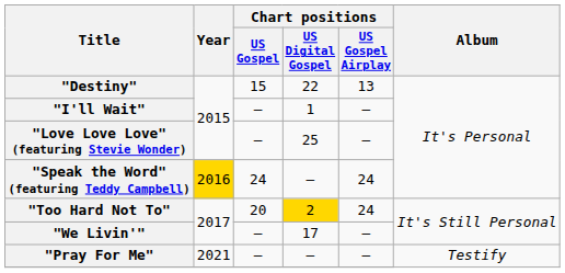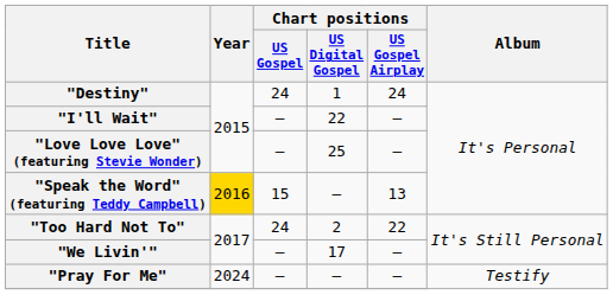 <table class="wikitable plainrowheaders" style="text-align:center;">
 <tr>
 <th scope="col" rowspan="2">Title</th>
 <th scope="col" rowspan="2">Year</th>
 <th scope="col" colspan="3">Chart positions</th>
 <th scope="col" rowspan="2">Album</th>
 </tr>
 <tr>
 <th style="width:3em;font-size:85%"><a href='#'>US Gospel</a><br></th>
 <th style="width:3em;font-size:85%"><a href='#'>US Digital Gospel</a><br></th>
 <th style="width:3em;font-size:85%"><a href='#'>US Gospel Airplay</a><br></th>
 </tr>
 <tr>
 <th scope="row">"Destiny"</th>
 <td rowspan="3">2015</td>
-<td>15</td>
-<td>22</td>
-<td>13</td>
+<td>24</td>
+<td>1</td>
+<td>24</td>
 <td rowspan="4"><em>It's Personal</em></td>
 </tr>
 <tr>
 <th scope="row">"I'll Wait"</th>
 <td>—</td>
-<td>1</td>
+<td>22</td>
 <td>—</td>
 </tr>
 <tr>
 <th scope="row">"Love Love Love" <br><small>(featuring <a href='#'>Stevie Wonder</a>)</small></th>
 <td>—</td>
 <td>25</td>
 <td>—</td>
 </tr>
 <tr>
 <th scope="row">"Speak the Word" <br><small>(featuring <a href='#'>Teddy Campbell</a>)</small></th>
 <td style="background: gold;">2016</td>
-<td>24</td>
+<td>15</td>
 <td>—</td>
-<td>24</td>
+<td>13</td>
 </tr>
 <tr>
 <th scope="row">"Too Hard Not To"</th>
 <td rowspan="2">2017</td>
-<td>20</td>
-<td style="background: gold;">2</td>
 <td>24</td>
+<td>2</td>
+<td>22</td>
 <td rowspan="2"><em>It's Still Personal</em></td>
 </tr>
 <tr>
 <th scope="row">"We Livin'"</th>
 <td>—</td>
 <td>17</td>
 <td>—</td>
 </tr>
 <tr>
 <th scope="row">"Pray For Me"</th>
-<td>2021</td>
+<td>2024</td>
 <td>—</td>
 <td>—</td>
 <td>—</td>
 <td rowspan="2"><em>Testify</em></td>
 </tr>
 <tr>
 </tr>
 </table>
